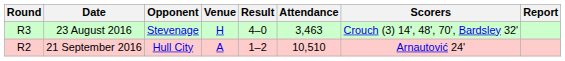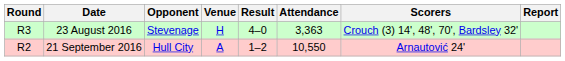 <table class="wikitable" style="font-size:100%; text-align:center">
 <tr>
 <th>Round</th>
 <th>Date</th>
 <th>Opponent</th>
 <th>Venue</th>
 <th>Result</th>
 <th>Attendance</th>
 <th>Scorers</th>
 <th>Report</th>
 </tr>
 <tr bgcolor=CCFFCC>
 <td>R3</td>
 <td>23 August 2016</td>
 <td><a href='#'>Stevenage</a></td>
 <td><a href='#'>H</a></td>
 <td>4–0</td>
-<td>3,463</td>
+<td>3,363</td>
 <td><a href='#'>Crouch</a> (3) 14', 48', 70', <a href='#'>Bardsley</a> 32'</td>
 <td></td>
 </tr>
 <tr bgcolor=FFCCCC>
 <td>R2</td>
 <td>21 September 2016</td>
 <td><a href='#'>Hull City</a></td>
 <td><a href='#'>A</a></td>
 <td>1–2</td>
-<td>10,510</td>
+<td>10,550</td>
 <td><a href='#'>Arnautović</a> 24'</td>
 <td></td>
 </tr>
 </table>
